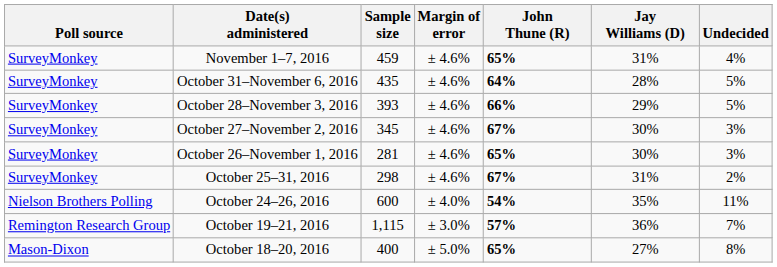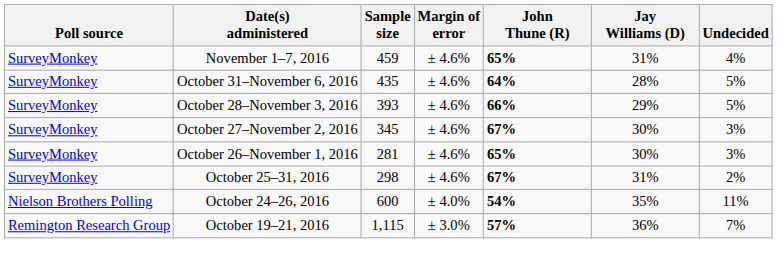 <table class="wikitable" style="font-size:90%;">
 <tr valign= bottom>
 <th>Poll source</th>
 <th>Date(s)<br>administered</th>
 <th>Sample<br>size</th>
 <th>Margin of<br>error</th>
 <th style="width:100px;">John<br>Thune (R)</th>
 <th style="width:100px;">Jay<br>Williams (D)</th>
 <th>Undecided</th>
 </tr>
 <tr>
 <td><a href='#'>SurveyMonkey</a></td>
 <td align=center>November 1–7, 2016</td>
 <td align=center>459</td>
 <td align=center>± 4.6%</td>
 <td><strong>65%</strong></td>
 <td align=center>31%</td>
 <td align=center>4%</td>
 </tr>
 <tr>
 <td><a href='#'>SurveyMonkey</a></td>
 <td align=center>October 31–November 6, 2016</td>
 <td align=center>435</td>
 <td align=center>± 4.6%</td>
 <td><strong>64%</strong></td>
 <td align=center>28%</td>
 <td align=center>5%</td>
 </tr>
 <tr>
 <td><a href='#'>SurveyMonkey</a></td>
 <td align=center>October 28–November 3, 2016</td>
 <td align=center>393</td>
 <td align=center>± 4.6%</td>
 <td><strong>66%</strong></td>
 <td align=center>29%</td>
 <td align=center>5%</td>
 </tr>
 <tr>
 <td><a href='#'>SurveyMonkey</a></td>
 <td align=center>October 27–November 2, 2016</td>
 <td align=center>345</td>
 <td align=center>± 4.6%</td>
 <td><strong>67%</strong></td>
 <td align=center>30%</td>
 <td align=center>3%</td>
 </tr>
 <tr>
 <td><a href='#'>SurveyMonkey</a></td>
 <td align=center>October 26–November 1, 2016</td>
 <td align=center>281</td>
 <td align=center>± 4.6%</td>
 <td><strong>65%</strong></td>
 <td align=center>30%</td>
 <td align=center>3%</td>
 </tr>
 <tr>
 <td><a href='#'>SurveyMonkey</a></td>
 <td align=center>October 25–31, 2016</td>
 <td align=center>298</td>
 <td align=center>± 4.6%</td>
 <td><strong>67%</strong></td>
 <td align=center>31%</td>
 <td align=center>2%</td>
 </tr>
 <tr>
 <td><a href='#'>Nielson Brothers Polling</a></td>
 <td align=center>October 24–26, 2016</td>
 <td align=center>600</td>
 <td align=center>± 4.0%</td>
 <td><strong>54%</strong></td>
 <td align=center>35%</td>
 <td align=center>11%</td>
 </tr>
 <tr>
 <td><a href='#'>Remington Research Group</a></td>
 <td align=center>October 19–21, 2016</td>
 <td align=center>1,115</td>
 <td align=center>± 3.0%</td>
 <td><strong>57%</strong></td>
 <td align=center>36%</td>
 <td align=center>7%</td>
 </tr>
-<tr>
-<td><a href='#'>Mason-Dixon</a></td>
-<td align=center>October 18–20, 2016</td>
-<td align=center>400</td>
-<td align=center>± 5.0%</td>
-<td><strong>65%</strong></td>
-<td align=center>27%</td>
-<td align=center>8%</td>
-</tr>
 </table>
